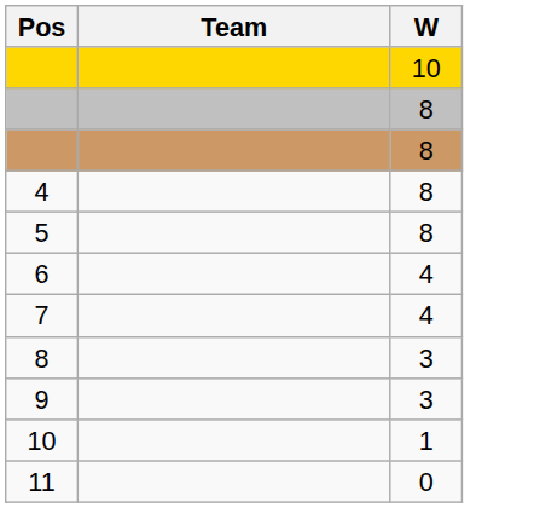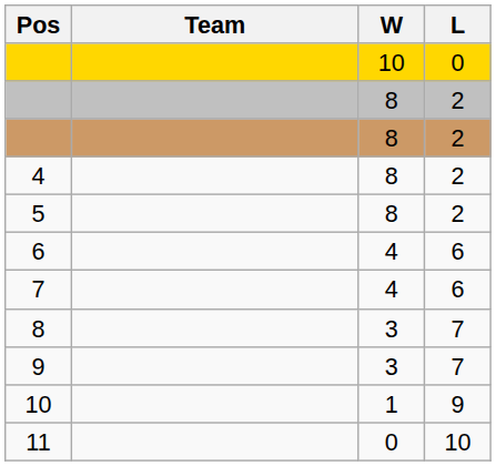 <table class=wikitable style="text-align:center; font-size:95%">
 <tr>
 <th width="35">Pos</th>
 <th width="175">Team</th>
 <th width="35">W</th>
+<th width="35">L</th>
 </tr>
 <tr style="background:gold">
 <td></td>
 <td align=left></td>
 <td>10</td>
+<td>0</td>
 </tr>
 <tr style="background:silver">
 <td></td>
 <td align=left></td>
 <td>8</td>
+<td>2</td>
 </tr>
 <tr style="background:#cc9966">
 <td></td>
 <td align=left></td>
 <td>8</td>
+<td>2</td>
 </tr>
 <tr>
 <td>4</td>
 <td align=left></td>
 <td>8</td>
+<td>2</td>
 </tr>
 <tr>
 <td>5</td>
 <td align=left></td>
 <td>8</td>
+<td>2</td>
 </tr>
 <tr>
 <td>6</td>
 <td align=left></td>
 <td>4</td>
+<td>6</td>
 </tr>
 <tr>
 <td>7</td>
 <td align=left></td>
 <td>4</td>
+<td>6</td>
 </tr>
 <tr>
 <td>8</td>
 <td align=left></td>
 <td>3</td>
+<td>7</td>
 </tr>
 <tr>
 <td>9</td>
 <td align=left></td>
 <td>3</td>
+<td>7</td>
 </tr>
 <tr>
 <td>10</td>
 <td align=left></td>
 <td>1</td>
+<td>9</td>
 </tr>
 <tr>
 <td>11</td>
 <td align=left></td>
 <td>0</td>
+<td>10</td>
 </tr>
 </table>
